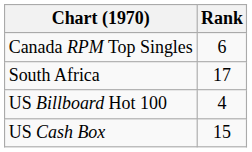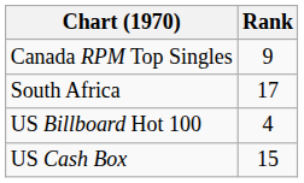 <table class="wikitable sortable">
 <tr>
 <th align="left">Chart (1970)</th>
 <th style="text-align:center;">Rank</th>
 </tr>
 <tr>
 <td>Canada <em>RPM</em> Top Singles</td>
-<td style="text-align:center;">6</td>
+<td style="text-align:center;">9</td>
 </tr>
 <tr>
 <td>South Africa</td>
 <td align="center">17</td>
 </tr>
 <tr>
 <td>US <em>Billboard</em> Hot 100</td>
 <td style="text-align:center;">4</td>
 </tr>
 <tr>
 <td>US <em>Cash Box</em></td>
 <td style="text-align:center;">15</td>
 </tr>
 </table>
